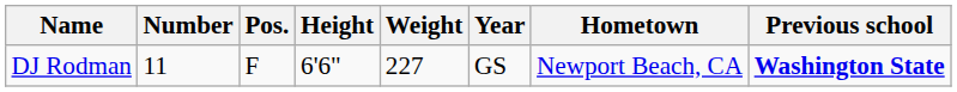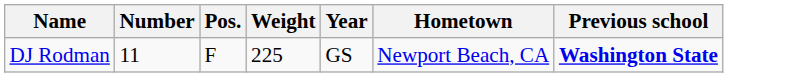 <table class="wikitable sortable" border="1">
 <tr>
 <th>Name</th>
 <th>Number</th>
 <th>Pos.</th>
-<th>Height</th>
 <th>Weight</th>
 <th>Year</th>
 <th>Hometown</th>
 <th class="unsortable">Previous school</th>
 </tr>
 <tr>
 <td><a href='#'>DJ Rodman</a></td>
 <td>11</td>
 <td>F</td>
-<td>6'6"</td>
-<td>227</td>
+<td>225</td>
 <td>GS</td>
 <td><a href='#'>Newport Beach, CA</a></td>
 <td><strong><a href='#'>Washington State</a></strong></td>
 </tr>
 </table>
